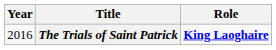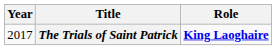 <table class="wikitable plainrowheaders sortable">
 <tr>
 <th scope="col">Year</th>
 <th scope="col">Title</th>
 <th scope="col">Role</th>
 </tr>
 <tr>
-<td>2016</td>
+<td>2017</td>
 <th scope="row"><em>The Trials of Saint Patrick</em></th>
 <td><strong><a href='#'>King Laoghaire</a></strong></td>
 </tr>
 </table>
